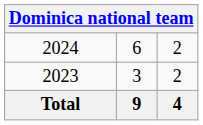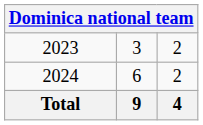 <table class="wikitable" style="text-align:center">
 <tr>
 <th colspan=3><a href='#'>Dominica national team</a></th>
 </tr>
 <tr>
-<td>2024</td>
-<td>6</td>
+<td>2023</td>
+<td>3</td>
 <td>2</td>
 </tr>
 <tr>
-<td>2023</td>
-<td>3</td>
+<td>2024</td>
+<td>6</td>
 <td>2</td>
 </tr>
 <tr>
 <th>Total</th>
 <th>9</th>
 <th>4</th>
 </tr>
 </table>
